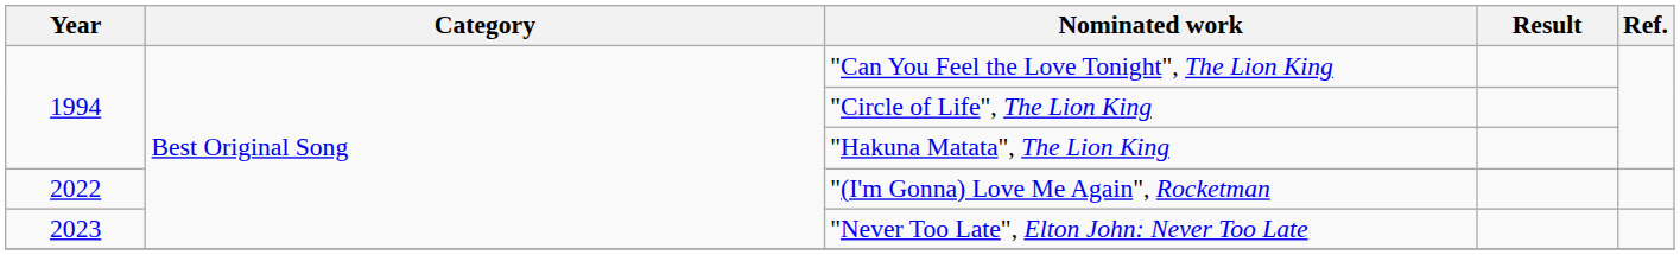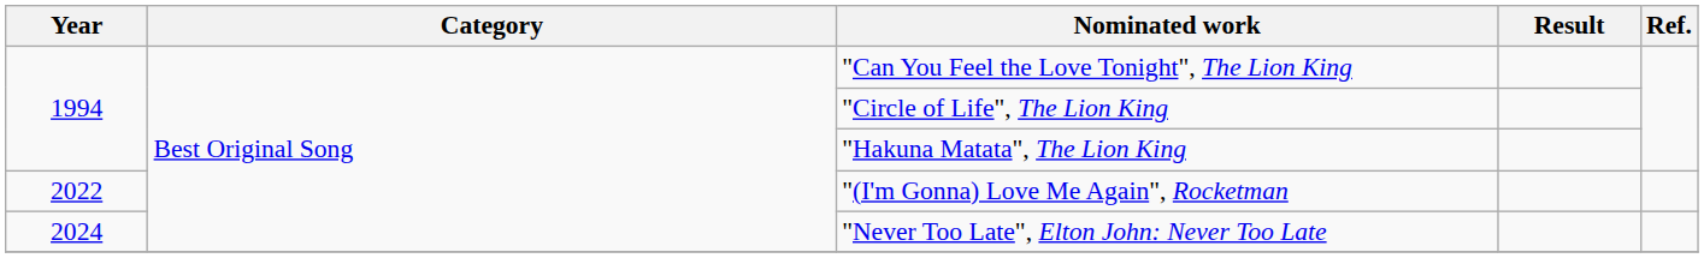 <table class=wikitable>
 <tr>
 <th scope="col" style="width:5em;">Year</th>
 <th scope="col" style="width:26em;">Category</th>
 <th scope="col" style="width:25em;">Nominated work</th>
 <th scope="col" style="width:5em;">Result</th>
 <th>Ref.</th>
 </tr>
 <tr>
 <td style="text-align:center;", rowspan="3"><a href='#'>1994</a></td>
 <td rowspan="5"><a href='#'>Best Original Song</a></td>
 <td>"<a href='#'>Can You Feel the Love Tonight</a>", <em><a href='#'>The Lion King</a></em></td>
 <td></td>
 <td rowspan=3></td>
 </tr>
 <tr>
 <td>"<a href='#'>Circle of Life</a>", <em><a href='#'>The Lion King</a></em></td>
 <td></td>
 </tr>
 <tr>
 <td>"<a href='#'>Hakuna Matata</a>", <em><a href='#'>The Lion King</a></em></td>
 <td></td>
 </tr>
 <tr>
 <td style="text-align:center;"><a href='#'>2022</a></td>
 <td>"<a href='#'>(I'm Gonna) Love Me Again</a>", <em><a href='#'>Rocketman</a></em></td>
 <td></td>
 <td></td>
 </tr>
 <tr>
-<td style="text-align:center;"><a href='#'>2023</a></td>
+<td style="text-align:center;"><a href='#'>2024</a></td>
 <td>"<a href='#'>Never Too Late</a>", <em><a href='#'>Elton John: Never Too Late</a></em></td>
 <td></td>
 <td></td>
 </tr>
 <tr>
 </tr>
 </table>
